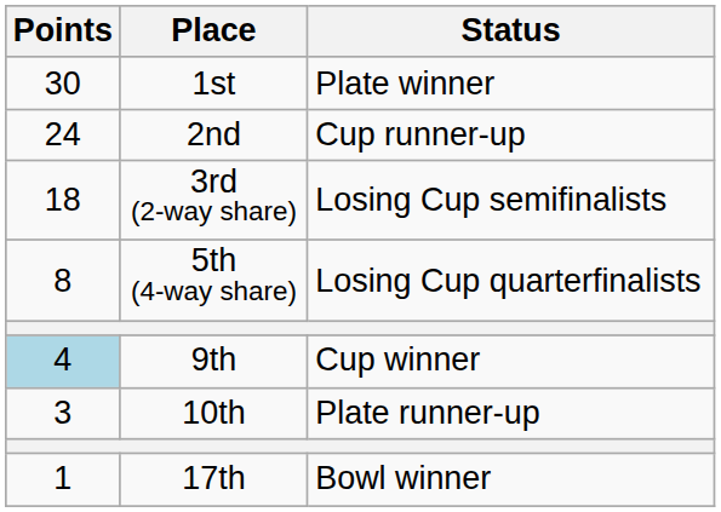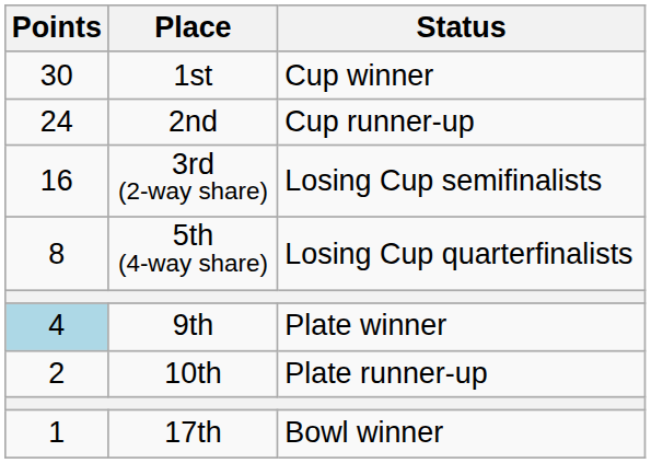 <table class = "wikitable" style="text-align:center; margin:0;">
 <tr>
 <th style="padding:3px;">Points</th>
 <th style="padding:3px;">Place</th>
 <th style="width:12em;">Status</th>
 </tr>
 <tr>
 <td>30</td>
 <td>1st</td>
-<td align=left>Plate winner</td>
+<td align=left>Cup winner</td>
 </tr>
 <tr>
 <td>24</td>
 <td>2nd</td>
 <td align=left>Cup runner-up</td>
 </tr>
 <tr>
-<td>18</td>
+<td>16</td>
 <td style="line-height:1; padding:2px 5px 0;">3rd<br><sup>(2-way share)</sup></td>
 <td style="text-align:left;padding-right:2px;">Losing Cup semifinalists</td>
 </tr>
 <tr>
 <td>8</td>
 <td style="line-height:1; padding:2px 5px 0;">5th<br><sup>(4-way share)</sup></td>
 <td style="text-align:left;padding-right:2px;">Losing Cup quarterfinalists</td>
 </tr>
 <tr>
 <th colspan=3></th>
 </tr>
 <tr>
 <td style="background: lightblue;">4</td>
 <td>9th</td>
-<td align=left>Cup winner</td>
+<td align=left>Plate winner</td>
 </tr>
 <tr>
-<td>3</td>
+<td>2</td>
 <td>10th</td>
 <td align=left>Plate runner-up</td>
 </tr>
 <tr>
 <th colspan=3></th>
 </tr>
 <tr>
 <td>1</td>
 <td>17th</td>
 <td align=left>Bowl winner</td>
 </tr>
 </table>
